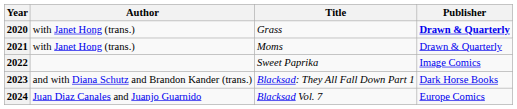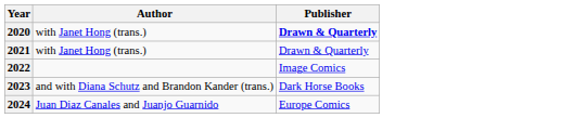 <table class="wikitable sortable mw-collapsible">
 <tr>
 <th>Year</th>
 <th>Author</th>
-<th>Title</th>
 <th>Publisher</th>
 </tr>
 <tr>
 <th>2020</th>
 <td> with <a href='#'>Janet Hong</a> (trans.)</td>
-<td><em>Grass</em></td>
 <td><strong><a href='#'>Drawn & Quarterly</a></strong></td>
 </tr>
 <tr>
 <th>2021</th>
 <td> with <a href='#'>Janet Hong</a> (trans.)</td>
-<td><em>Moms</em></td>
 <td><a href='#'>Drawn & Quarterly</a></td>
 </tr>
 <tr>
 <th>2022</th>
 <td></td>
-<td><em>Sweet Paprika</em></td>
 <td><a href='#'>Image Comics</a></td>
 </tr>
 <tr>
 <th>2023</th>
 <td> and  with <a href='#'>Diana Schutz</a> and Brandon Kander (trans.)</td>
-<td><em><a href='#'>Blacksad</a>: They All Fall Down Part 1</em></td>
 <td><a href='#'>Dark Horse Books</a></td>
 </tr>
 <tr>
 <th>2024</th>
 <td><a href='#'>Juan Diaz Canales</a> and <a href='#'>Juanjo Guarnido</a></td>
-<td><em><a href='#'>Blacksad</a> Vol. 7</em></td>
 <td><a href='#'>Europe Comics</a></td>
 </tr>
 </table>
